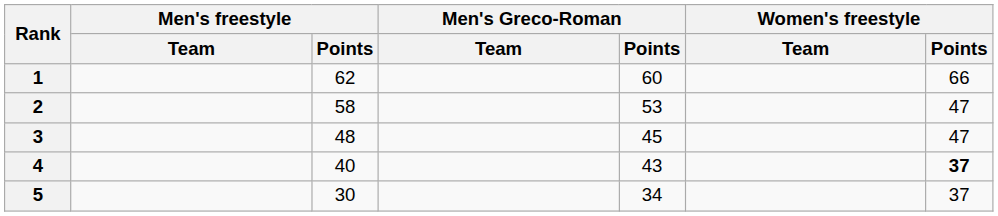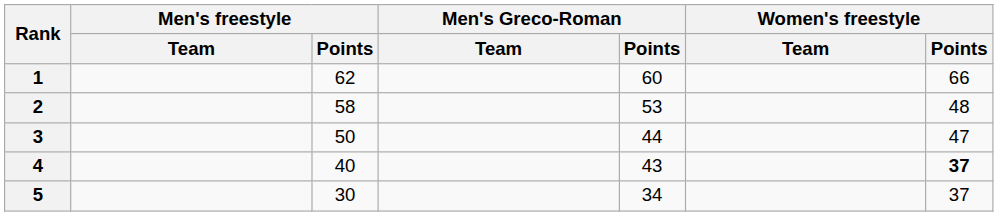 <table class="wikitable" style="text-align:center;">
 <tr>
 <th rowspan="2" width="50">Rank</th>
 <th colspan="2">Men's freestyle</th>
 <th colspan="2">Men's Greco-Roman</th>
 <th colspan="2">Women's freestyle</th>
 </tr>
 <tr>
 <th width="200">Team</th>
 <th width="50">Points</th>
 <th width="200">Team</th>
 <th width="50">Points</th>
 <th width="200">Team</th>
 <th width="50">Points</th>
 </tr>
 <tr>
 <th>1</th>
 <td align="left"></td>
 <td>62</td>
 <td align="left"></td>
 <td>60</td>
 <td align="left"></td>
 <td>66</td>
 </tr>
 <tr>
 <th>2</th>
 <td align="left"></td>
 <td>58</td>
 <td align="left"></td>
 <td>53</td>
 <td align="left"></td>
-<td>47</td>
+<td>48</td>
 </tr>
 <tr>
 <th>3</th>
 <td align="left"></td>
-<td>48</td>
+<td>50</td>
 <td align="left"></td>
-<td>45</td>
+<td>44</td>
 <td align="left"></td>
 <td>47</td>
 </tr>
 <tr>
 <th>4</th>
 <td align="left"></td>
 <td>40</td>
 <td align="left"></td>
 <td>43</td>
 <td align="left"></td>
 <td><strong>37</strong></td>
 </tr>
 <tr>
 <th>5</th>
 <td align="left"></td>
 <td>30</td>
 <td align="left"></td>
 <td>34</td>
 <td align="left"></td>
 <td>37</td>
 </tr>
 </table>
